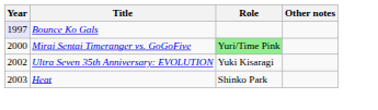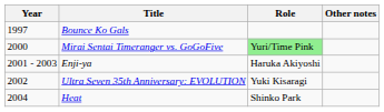 <table class="wikitable" style="font-size: 90%;">
 <tr>
 <th>Year</th>
 <th>Title</th>
 <th>Role</th>
 <th>Other notes</th>
 </tr>
 <tr>
-<td style="background: lavender;">1997</td>
+<td>1997</td>
 <td><em><a href='#'>Bounce Ko Gals</a></em></td>
 <td></td>
 <td></td>
 </tr>
 <tr>
 <td>2000</td>
 <td><em><a href='#'>Mirai Sentai Timeranger vs. GoGoFive</a></em></td>
 <td style="background: lightgreen;">Yuri/Time Pink</td>
 <td></td>
 </tr>
 <tr>
+<td>2001 - 2003</td>
+<td><em>Enji-ya</em></td>
+<td>Haruka Akiyoshi</td>
+<td></td>
+</tr>
+<tr>
 <td>2002</td>
 <td><em><a href='#'>Ultra Seven 35th Anniversary: EVOLUTION</a></em></td>
 <td>Yuki Kisaragi</td>
 <td></td>
 </tr>
 <tr>
-<td>2003</td>
+<td>2004</td>
 <td><em><a href='#'>Heat</a></em></td>
 <td>Shinko Park</td>
 <td></td>
 </tr>
 </table>
